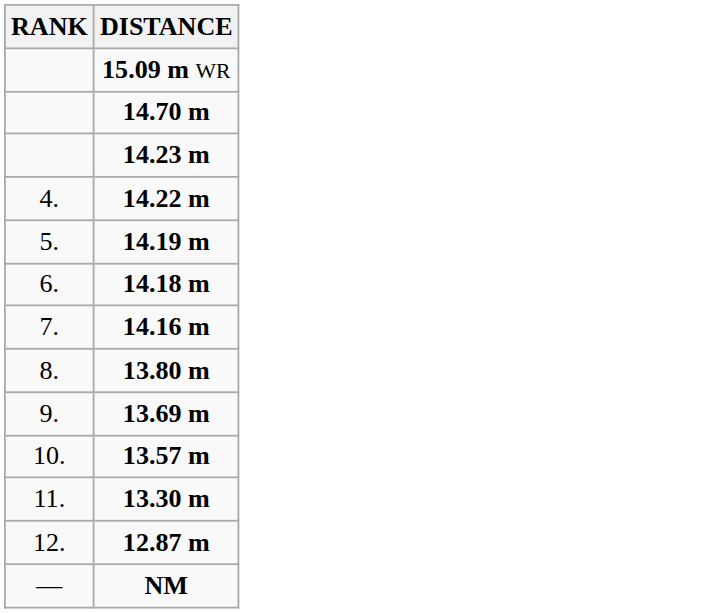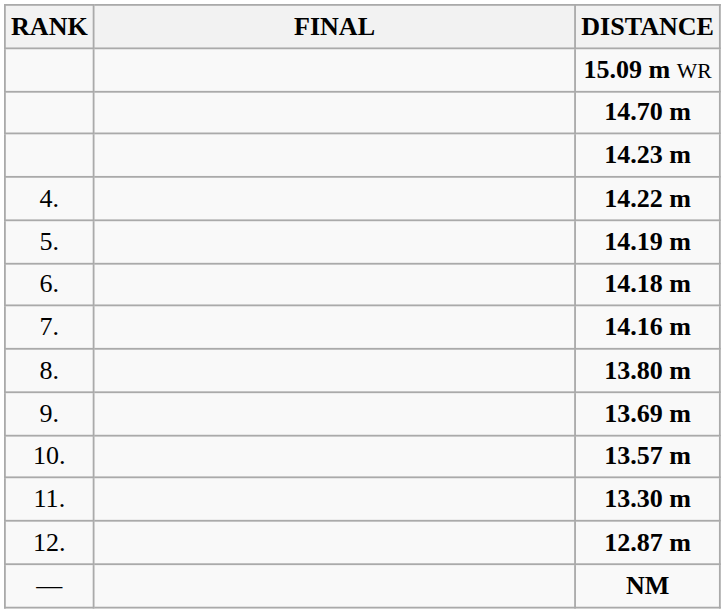 <table class="wikitable" style="border-collapse: collapse; font-size: 90%;">
 <tr>
 <th>RANK</th>
+<th align="left" style="width: 18em">FINAL</th>
 <th>DISTANCE</th>
 </tr>
 <tr>
 <td align="center"></td>
+<td></td>
 <td align="center"><strong>15.09 m</strong> <small>WR</small></td>
 </tr>
 <tr>
 <td align="center"></td>
+<td></td>
 <td align="center"><strong>14.70 m</strong></td>
 </tr>
 <tr>
 <td align="center"></td>
+<td></td>
 <td align="center"><strong>14.23 m</strong></td>
 </tr>
 <tr>
 <td align="center">4.</td>
+<td></td>
 <td align="center"><strong>14.22 m</strong></td>
 </tr>
 <tr>
 <td align="center">5.</td>
+<td></td>
 <td align="center"><strong>14.19 m</strong></td>
 </tr>
 <tr>
 <td align="center">6.</td>
+<td></td>
 <td align="center"><strong>14.18 m</strong></td>
 </tr>
 <tr>
 <td align="center">7.</td>
+<td></td>
 <td align="center"><strong>14.16 m</strong></td>
 </tr>
 <tr>
 <td align="center">8.</td>
+<td></td>
 <td align="center"><strong>13.80 m</strong></td>
 </tr>
 <tr>
 <td align="center">9.</td>
+<td></td>
 <td align="center"><strong>13.69 m</strong></td>
 </tr>
 <tr>
 <td align="center">10.</td>
+<td></td>
 <td align="center"><strong>13.57 m</strong></td>
 </tr>
 <tr>
 <td align="center">11.</td>
+<td></td>
 <td align="center"><strong>13.30 m</strong></td>
 </tr>
 <tr>
 <td align="center">12.</td>
+<td></td>
 <td align="center"><strong>12.87 m</strong></td>
 </tr>
 <tr>
 <td align="center">—</td>
+<td></td>
 <td align="center"><strong>NM</strong></td>
 </tr>
 </table>
